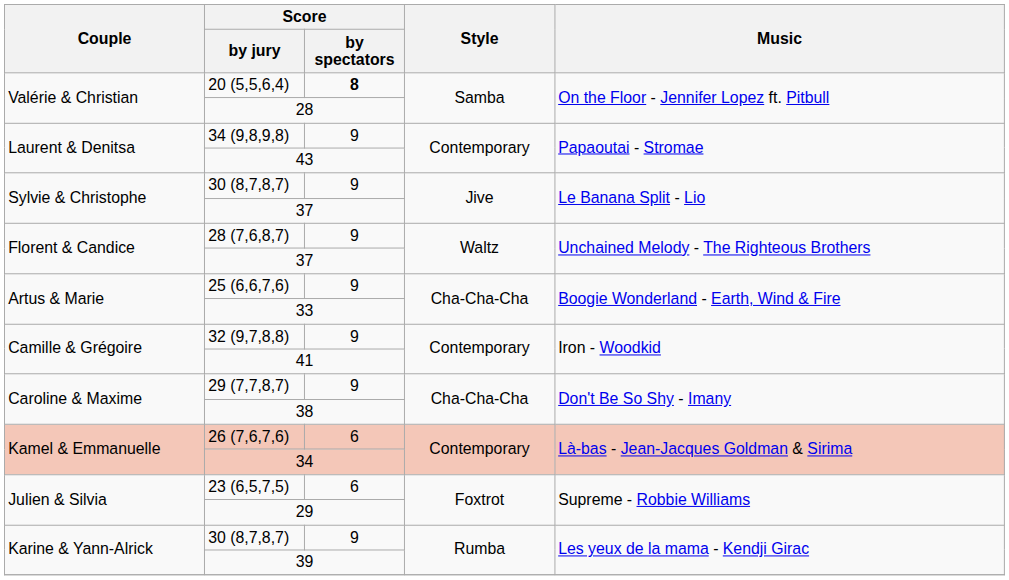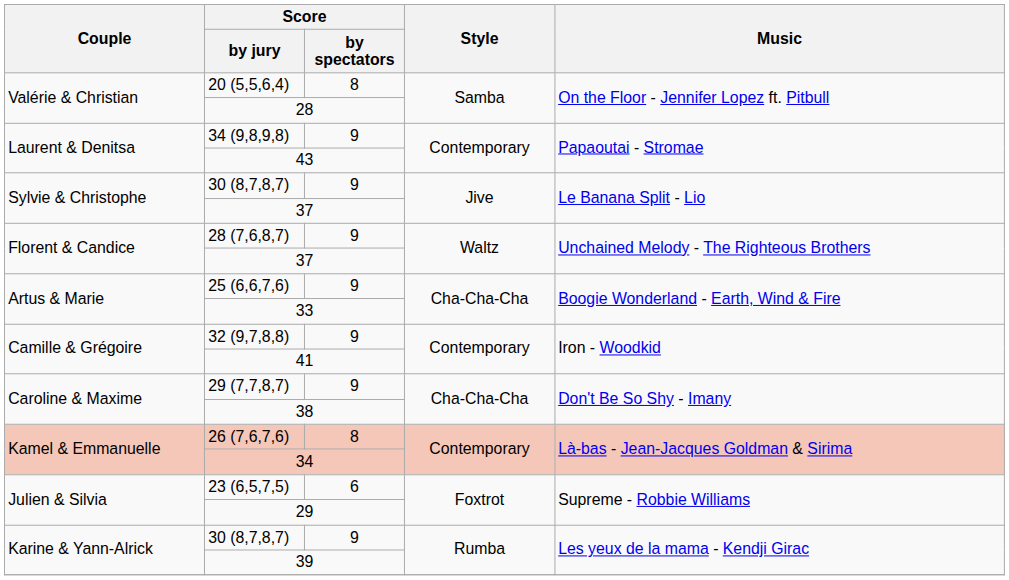 <table class="wikitable" style="width:80%;">
 <tr>
 <th style="width:20%;" rowspan=2>Couple</th>
 <th style="width:10%;" colspan=2>Score</th>
 <th style="width:15%;" rowspan=2>Style</th>
 <th style="width:60%;" rowspan=2>Music</th>
 </tr>
 <tr>
 <th style="width:10%;">by jury</th>
 <th style="width:10%;">by spectators</th>
 </tr>
 <tr>
 <td rowspan=2>Valérie & Christian</td>
 <td>20 (5,5,6,4)</td>
-<td style="text-align:center;"><strong>8</strong></td>
+<td style="text-align:center;">8</td>
 <td rowspan=2 style="text-align:center;">Samba</td>
 <td rowspan=2><a href='#'>On the Floor</a> - <a href='#'>Jennifer Lopez</a> ft. <a href='#'>Pitbull</a></td>
 </tr>
 <tr>
 <td colspan=2 style="text-align:center;">28</td>
 </tr>
 <tr>
 <td rowspan=2>Laurent & Denitsa</td>
 <td>34 (9,8,9,8)</td>
 <td style="text-align:center;">9</td>
 <td rowspan=2 style="text-align:center;">Contemporary</td>
 <td rowspan=2><a href='#'>Papaoutai</a> - <a href='#'>Stromae</a></td>
 </tr>
 <tr>
 <td colspan=2 style="text-align:center;">43</td>
 </tr>
 <tr>
 <td rowspan=2>Sylvie & Christophe</td>
 <td>30 (8,7,8,7)</td>
 <td style="text-align:center;">9</td>
 <td rowspan=2 style="text-align:center;">Jive</td>
 <td rowspan=2><a href='#'>Le Banana Split</a> - <a href='#'>Lio</a></td>
 </tr>
 <tr>
 <td colspan=2 style="text-align:center;">37</td>
 </tr>
 <tr>
 <td rowspan=2>Florent & Candice</td>
 <td>28 (7,6,8,7)</td>
 <td style="text-align:center;">9</td>
 <td rowspan=2 style="text-align:center;">Waltz</td>
 <td rowspan=2><a href='#'>Unchained Melody</a> - <a href='#'>The Righteous Brothers</a></td>
 </tr>
 <tr>
 <td colspan=2 style="text-align:center;">37</td>
 </tr>
 <tr>
 <td rowspan=2>Artus & Marie</td>
 <td>25 (6,6,7,6)</td>
 <td style="text-align:center;">9</td>
 <td rowspan=2 style="text-align:center;">Cha-Cha-Cha</td>
 <td rowspan=2><a href='#'>Boogie Wonderland</a> - <a href='#'>Earth, Wind & Fire</a></td>
 </tr>
 <tr>
 <td colspan=2 style="text-align:center;">33</td>
 </tr>
 <tr>
 <td rowspan=2>Camille & Grégoire</td>
 <td>32 (9,7,8,8)</td>
 <td style="text-align:center;">9</td>
 <td rowspan=2 style="text-align:center;">Contemporary</td>
 <td rowspan=2>Iron - <a href='#'>Woodkid</a></td>
 </tr>
 <tr>
 <td colspan=2 style="text-align:center;">41</td>
 </tr>
 <tr>
 <td rowspan=2>Caroline & Maxime</td>
 <td>29 (7,7,8,7)</td>
 <td style="text-align:center;">9</td>
 <td rowspan=2 style="text-align:center;">Cha-Cha-Cha</td>
 <td rowspan=2><a href='#'>Don't Be So Shy</a> - <a href='#'>Imany</a></td>
 </tr>
 <tr>
 <td colspan=2 style="text-align:center;">38</td>
 </tr>
 <tr style="background:#F4C7B8;">
 <td rowspan="2">Kamel & Emmanuelle</td>
 <td>26 (7,6,7,6)</td>
-<td style="text-align:center;">6</td>
+<td style="text-align:center;">8</td>
 <td rowspan="2" style="text-align:center;">Contemporary</td>
 <td rowspan="2"><a href='#'>Là-bas</a> - <a href='#'>Jean-Jacques Goldman</a> & <a href='#'>Sirima</a></td>
 </tr>
 <tr>
 <td colspan="2" style="text-align:center; background:#F4C7B8;">34</td>
 </tr>
 <tr>
 <td rowspan=2>Julien & Silvia</td>
 <td>23 (6,5,7,5)</td>
 <td style="text-align:center;">6</td>
 <td rowspan="2" style="text-align:center;">Foxtrot</td>
 <td rowspan=2>Supreme - <a href='#'>Robbie Williams</a></td>
 </tr>
 <tr>
 <td colspan=2 style="text-align:center;">29</td>
 </tr>
 <tr>
 <td rowspan=2>Karine & Yann-Alrick</td>
 <td>30 (8,7,8,7)</td>
 <td style="text-align:center;">9</td>
 <td rowspan="2" style="text-align:center;">Rumba</td>
 <td rowspan=2><a href='#'>Les yeux de la mama</a> - <a href='#'>Kendji Girac</a></td>
 </tr>
 <tr>
 <td colspan=2 style="text-align:center;">39</td>
 </tr>
 <tr>
 </tr>
 </table>
